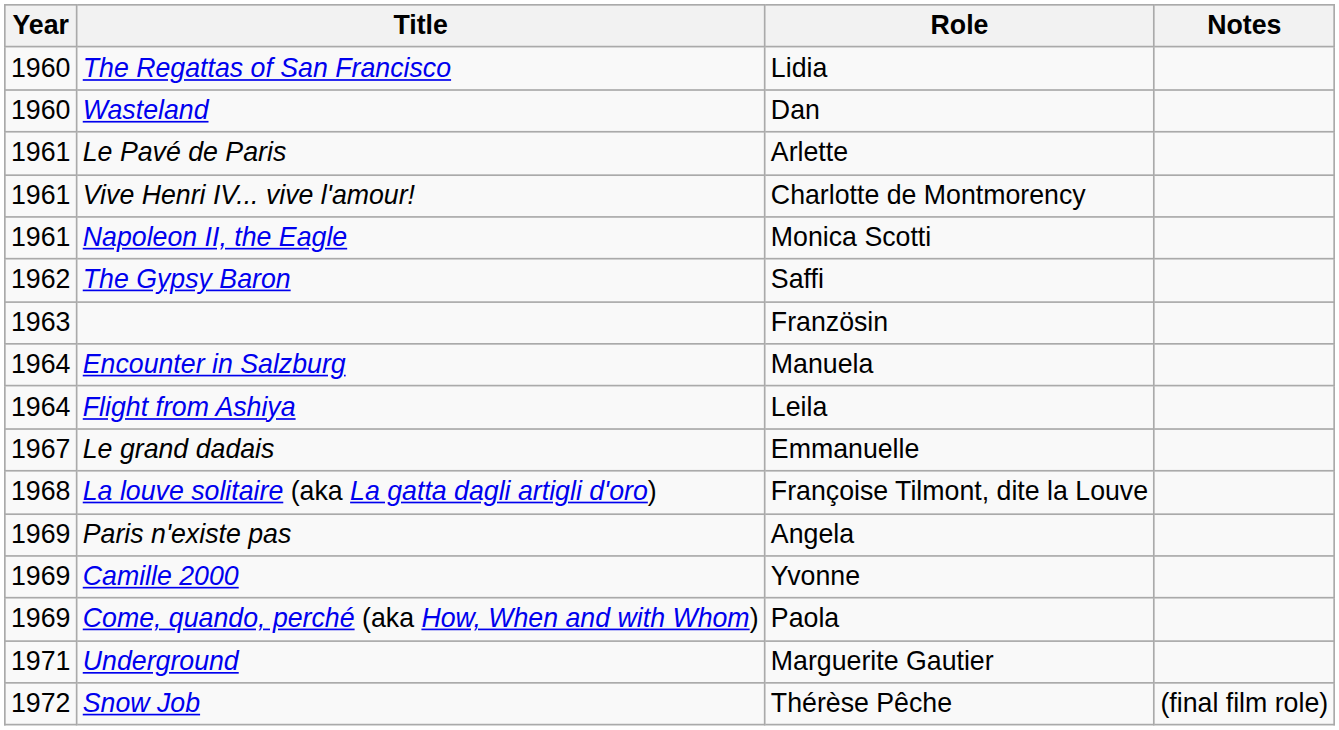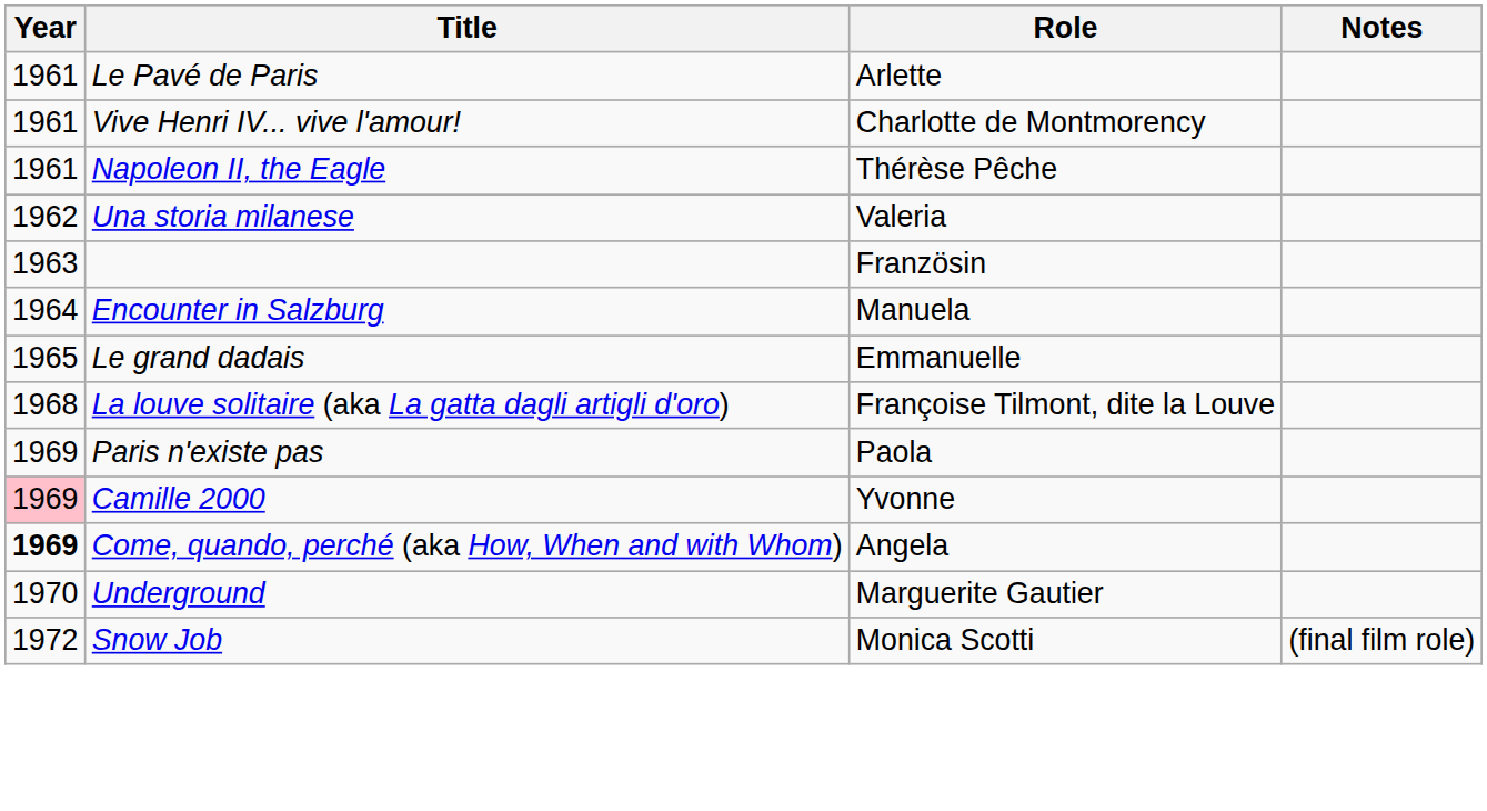 <table class="wikitable">
 <tr>
 <th>Year</th>
 <th>Title</th>
 <th>Role</th>
 <th>Notes</th>
-</tr>
-<tr>
-<td>1960</td>
-<td><em><a href='#'>The Regattas of San Francisco</a></em></td>
-<td>Lidia</td>
-<td></td>
-</tr>
-<tr>
-<td>1960</td>
-<td><em><a href='#'>Wasteland</a></em></td>
-<td>Dan</td>
-<td></td>
 </tr>
 <tr>
 <td>1961</td>
 <td><em>Le Pavé de Paris</em></td>
 <td>Arlette</td>
 <td></td>
 </tr>
 <tr>
 <td>1961</td>
 <td><em>Vive Henri IV... vive l'amour!</em></td>
 <td>Charlotte de Montmorency</td>
 <td></td>
 </tr>
 <tr>
 <td>1961</td>
 <td><em><a href='#'>Napoleon II, the Eagle</a></em></td>
-<td>Monica Scotti</td>
+<td>Thérèse Pêche</td>
 <td></td>
 </tr>
 <tr>
 <td>1962</td>
-<td><em><a href='#'>The Gypsy Baron</a></em></td>
-<td>Saffi</td>
+<td><em><a href='#'>Una storia milanese</a></em></td>
+<td>Valeria</td>
 <td></td>
 </tr>
 <tr>
 <td>1963</td>
 <td><em></em></td>
 <td>Französin</td>
 <td></td>
 </tr>
 <tr>
 <td>1964</td>
 <td><em><a href='#'>Encounter in Salzburg</a></em></td>
 <td>Manuela</td>
 <td></td>
 </tr>
 <tr>
-<td>1964</td>
-<td><em><a href='#'>Flight from Ashiya</a></em></td>
-<td>Leila</td>
-<td></td>
-</tr>
-<tr>
-<td>1967</td>
+<td>1965</td>
 <td><em>Le grand dadais</em></td>
 <td>Emmanuelle</td>
 <td></td>
 </tr>
 <tr>
 <td>1968</td>
 <td><em><a href='#'>La louve solitaire</a></em> (aka <em><a href='#'>La gatta dagli artigli d'oro</a></em>)</td>
 <td>Françoise Tilmont, dite la Louve</td>
 <td></td>
 </tr>
 <tr>
 <td>1969</td>
 <td><em>Paris n'existe pas</em></td>
-<td>Angela</td>
+<td>Paola</td>
 <td></td>
 </tr>
 <tr>
-<td>1969</td>
+<td style="background: pink;">1969</td>
 <td><em><a href='#'>Camille 2000</a></em></td>
 <td>Yvonne</td>
 <td></td>
 </tr>
 <tr>
-<td>1969</td>
+<td><strong>1969</strong></td>
 <td><em><a href='#'>Come, quando, perché</a></em> (aka <em><a href='#'>How, When and with Whom</a></em>)</td>
-<td>Paola</td>
+<td>Angela</td>
 <td></td>
 </tr>
 <tr>
-<td>1971</td>
+<td>1970</td>
 <td><em><a href='#'>Underground</a></em></td>
 <td>Marguerite Gautier</td>
 <td></td>
 </tr>
 <tr>
 <td>1972</td>
 <td><em><a href='#'>Snow Job</a></em></td>
-<td>Thérèse Pêche</td>
+<td>Monica Scotti</td>
 <td>(final film role)</td>
 </tr>
 </table>
